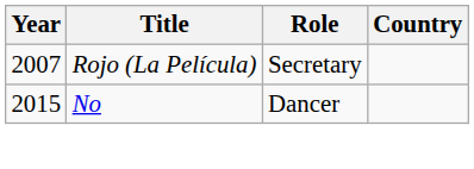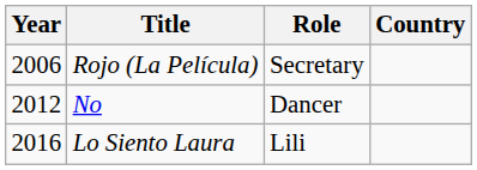 <table class="wikitable">
 <tr>
 <th>Year</th>
 <th>Title</th>
 <th>Role</th>
 <th>Country</th>
 </tr>
 <tr>
-<td>2007</td>
+<td>2006</td>
 <td><em>Rojo (La Película)</em></td>
 <td>Secretary</td>
 <td></td>
 </tr>
 <tr>
-<td>2015</td>
+<td>2012</td>
 <td><em> <a href='#'>No</a></em></td>
 <td>Dancer</td>
 <td></td>
 </tr>
+<tr>
+<td>2016</td>
+<td><em>Lo Siento Laura</em></td>
+<td>Lili</td>
+<td></td>
+</tr>
 </table>
